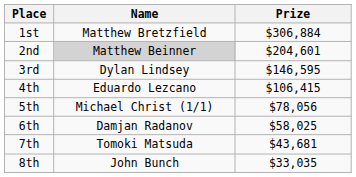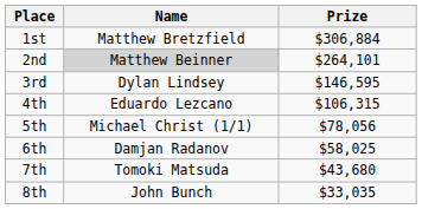 <table class="wikitable">
 <tr>
 <th width="50">Place</th>
 <th width="200">Name</th>
 <th width="125">Prize</th>
 </tr>
 <tr>
 <td align=center>1st</td>
 <td align=center> Matthew Bretzfield</td>
 <td align=center>$306,884</td>
 </tr>
 <tr>
 <td align=center>2nd</td>
 <td align=center style="background: lightgrey;"> Matthew Beinner</td>
-<td align=center>$204,601</td>
+<td align=center>$264,101</td>
 </tr>
 <tr>
 <td align=center>3rd</td>
 <td align=center> Dylan Lindsey</td>
 <td align=center>$146,595</td>
 </tr>
 <tr>
 <td align=center>4th</td>
 <td align=center> Eduardo Lezcano</td>
-<td align=center>$106,415</td>
+<td align=center>$106,315</td>
 </tr>
 <tr>
 <td align=center>5th</td>
 <td align=center> Michael Christ (1/1)</td>
 <td align=center>$78,056</td>
 </tr>
 <tr>
 <td align=center>6th</td>
 <td align=center> Damjan Radanov</td>
 <td align=center>$58,025</td>
 </tr>
 <tr>
 <td align=center>7th</td>
 <td align=center> Tomoki Matsuda</td>
-<td align=center>$43,681</td>
+<td align=center>$43,680</td>
 </tr>
 <tr>
 <td align=center>8th</td>
 <td align=center> John Bunch</td>
 <td align=center>$33,035</td>
 </tr>
 </table>
